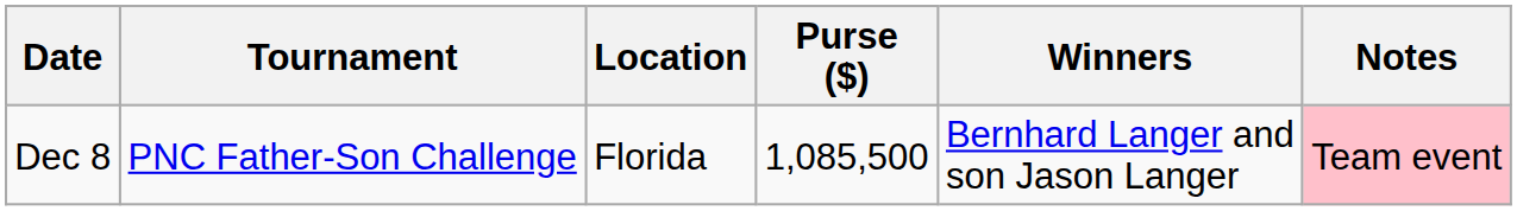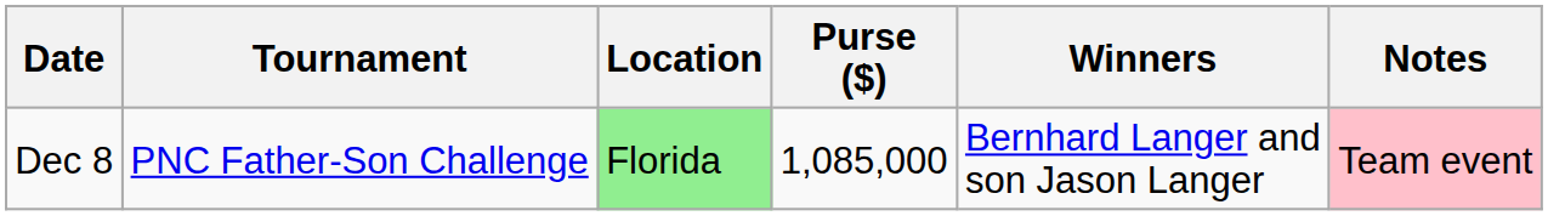 <table class="wikitable" style="font-size:95%">
 <tr>
 <th>Date</th>
 <th>Tournament</th>
 <th>Location</th>
 <th>Purse<br>($)</th>
 <th>Winners</th>
 <th>Notes</th>
 </tr>
 <tr>
 <td>Dec 8</td>
 <td><a href='#'>PNC Father-Son Challenge</a></td>
-<td>Florida</td>
-<td align=right>1,085,500</td>
+<td style="background: lightgreen;">Florida</td>
+<td align=right>1,085,000</td>
 <td> <a href='#'>Bernhard Langer</a> and<br>son Jason Langer</td>
 <td style="background: pink;">Team event</td>
 </tr>
 </table>
